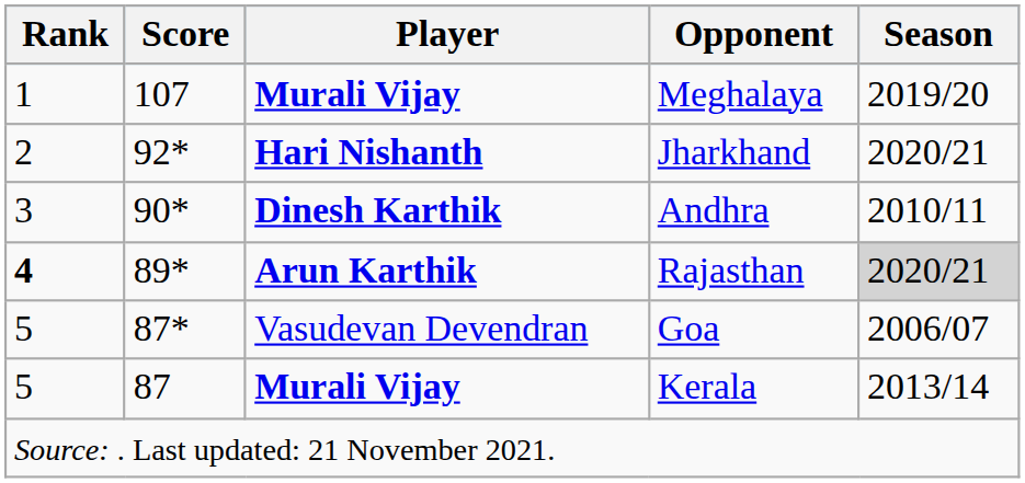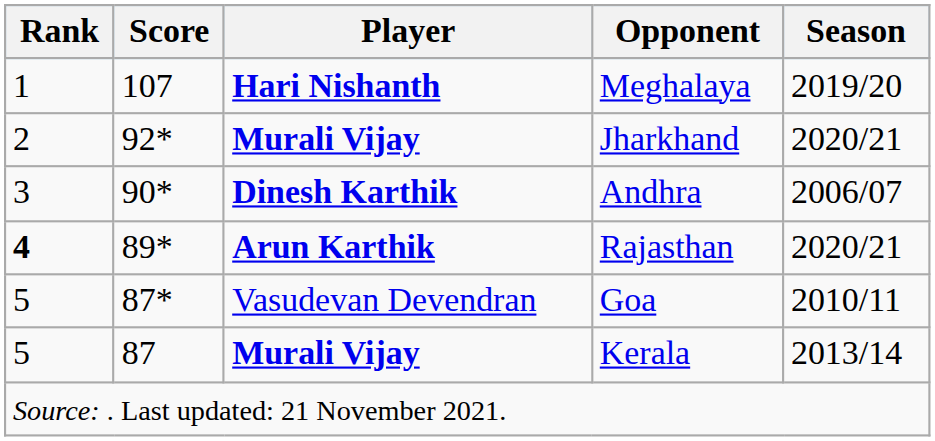 <table class="wikitable" width=70%>
 <tr bgcolor=#87cefa>
 <th>Rank</th>
 <th>Score</th>
 <th>Player</th>
 <th>Opponent</th>
 <th>Season</th>
 </tr>
 <tr>
 <td>1</td>
 <td>107</td>
-<td><strong><a href='#'>Murali Vijay</a></strong></td>
+<td><strong><a href='#'>Hari Nishanth</a></strong></td>
 <td><a href='#'>Meghalaya</a></td>
 <td>2019/20</td>
 </tr>
 <tr>
 <td>2</td>
 <td>92*</td>
-<td><strong><a href='#'>Hari Nishanth</a></strong></td>
+<td><strong><a href='#'>Murali Vijay</a></strong></td>
 <td><a href='#'>Jharkhand</a></td>
 <td>2020/21</td>
 </tr>
 <tr>
 <td>3</td>
 <td>90*</td>
 <td><strong><a href='#'>Dinesh Karthik</a></strong></td>
 <td><a href='#'>Andhra</a></td>
-<td>2010/11</td>
+<td>2006/07</td>
 </tr>
 <tr>
 <td><strong>4</strong></td>
 <td>89*</td>
 <td><strong><a href='#'>Arun Karthik</a></strong></td>
 <td><a href='#'>Rajasthan</a></td>
-<td style="background: lightgrey;">2020/21</td>
+<td>2020/21</td>
 </tr>
 <tr>
 <td>5</td>
 <td>87*</td>
 <td><a href='#'>Vasudevan Devendran</a></td>
 <td><a href='#'>Goa</a></td>
-<td>2006/07</td>
+<td>2010/11</td>
 </tr>
 <tr>
 <td>5</td>
 <td>87</td>
 <td><strong><a href='#'>Murali Vijay</a></strong></td>
 <td><a href='#'>Kerala</a></td>
 <td>2013/14</td>
 </tr>
 <tr>
 <td colspan=5><small><em>Source:  </em>. Last updated: 21 November 2021.</small></td>
 </tr>
 </table>
